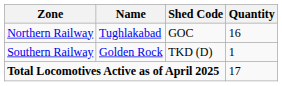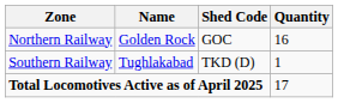 <table class="wikitable">
 <tr>
 <th>Zone</th>
 <th>Name</th>
 <th>Shed Code</th>
 <th>Quantity</th>
 </tr>
 <tr>
 <td><a href='#'>Northern Railway</a></td>
-<td><a href='#'>Tughlakabad</a></td>
+<td><a href='#'>Golden Rock</a></td>
 <td>GOC</td>
 <td>16</td>
 </tr>
 <tr>
 <td><a href='#'>Southern Railway</a></td>
-<td><a href='#'>Golden Rock</a></td>
+<td><a href='#'>Tughlakabad</a></td>
 <td>TKD (D)</td>
 <td>1</td>
 </tr>
 <tr>
 <td colspan="3"><strong>Total Locomotives Active as of April 2025</strong></td>
 <td>17</td>
 </tr>
 </table>
